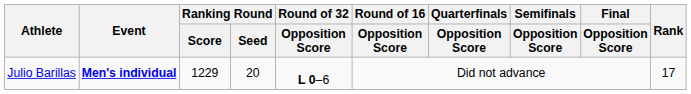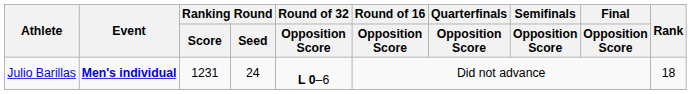 <table class="wikitable" style="font-size:90%">
 <tr>
 <th rowspan="2">Athlete</th>
 <th rowspan="2">Event</th>
 <th colspan="2">Ranking Round</th>
 <th>Round of 32</th>
 <th>Round of 16</th>
 <th>Quarterfinals</th>
 <th>Semifinals</th>
 <th>Final</th>
 <th rowspan="2">Rank</th>
 </tr>
 <tr>
 <th>Score</th>
 <th>Seed</th>
 <th>Opposition<br>Score</th>
 <th>Opposition<br>Score</th>
 <th>Opposition<br>Score</th>
 <th>Opposition<br>Score</th>
 <th>Opposition<br>Score</th>
 </tr>
 <tr>
 <td><a href='#'>Julio Barillas</a></td>
 <td><strong><a href='#'>Men's individual</a></strong></td>
-<td align=center>1229</td>
-<td align=center>20</td>
+<td align=center>1231</td>
+<td align=center>24</td>
 <td align=center><br> <strong>L</strong> <strong>0</strong>–6</td>
 <td align=center colspan=4>Did not advance</td>
-<td align=center>17</td>
+<td align=center>18</td>
 </tr>
 </table>
